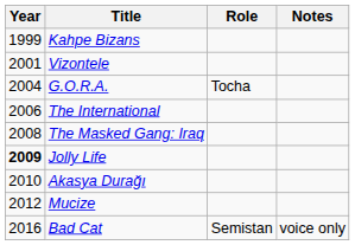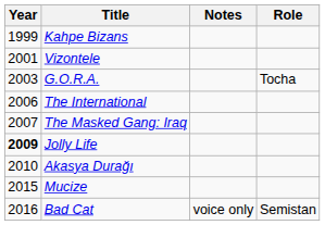 <table class="wikitable sortable">
 <tr>
 <th>Year</th>
 <th>Title</th>
+<th class="unsortable">Notes</th>
 <th>Role</th>
-<th class="unsortable">Notes</th>
 </tr>
 <tr>
 <td>1999</td>
 <td><em><a href='#'>Kahpe Bizans</a></em></td>
 <td></td>
 <td></td>
 </tr>
 <tr>
 <td>2001</td>
 <td><em><a href='#'>Vizontele</a></em></td>
 <td></td>
 <td></td>
 </tr>
 <tr>
-<td>2004</td>
+<td>2003</td>
 <td><em><a href='#'>G.O.R.A.</a></em></td>
+<td></td>
 <td>Tocha</td>
-<td></td>
 </tr>
 <tr>
 <td>2006</td>
 <td><em><a href='#'>The International</a></em></td>
 <td></td>
 <td></td>
 </tr>
 <tr>
-<td>2008</td>
+<td>2007</td>
 <td><em><a href='#'>The Masked Gang: Iraq</a></em></td>
 <td></td>
 <td></td>
 </tr>
 <tr>
 <td><strong>2009</strong></td>
 <td><em><a href='#'>Jolly Life</a></em></td>
 <td></td>
 <td></td>
 </tr>
 <tr>
 <td>2010</td>
 <td><em><a href='#'>Akasya Durağı</a></em></td>
 <td></td>
 <td></td>
 </tr>
 <tr>
-<td>2012</td>
+<td>2015</td>
 <td><em><a href='#'>Mucize</a></em></td>
 <td></td>
 <td></td>
 </tr>
 <tr>
 <td>2016</td>
 <td><em><a href='#'>Bad Cat</a></em></td>
+<td>voice only</td>
 <td>Semistan</td>
-<td>voice only</td>
 </tr>
 </table>
